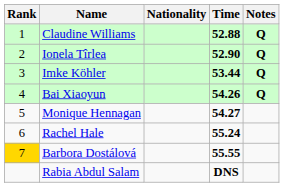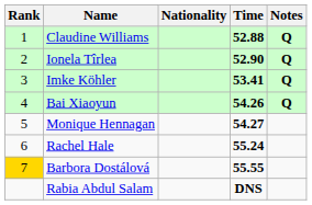 <table class="wikitable sortable" style="text-align:center">
 <tr>
 <th>Rank</th>
 <th>Name</th>
 <th>Nationality</th>
 <th>Time</th>
 <th>Notes</th>
 </tr>
 <tr bgcolor=ccffcc>
 <td>1</td>
 <td align=left><a href='#'>Claudine Williams</a></td>
 <td align=left></td>
 <td><strong>52.88</strong></td>
 <td><strong>Q</strong></td>
 </tr>
 <tr bgcolor=ccffcc>
 <td>2</td>
 <td align=left><a href='#'>Ionela Tîrlea</a></td>
 <td align=left></td>
 <td><strong>52.90</strong></td>
 <td><strong>Q</strong></td>
 </tr>
 <tr bgcolor=ccffcc>
 <td>3</td>
 <td align=left><a href='#'>Imke Köhler</a></td>
 <td align=left></td>
-<td><strong>53.44</strong></td>
+<td><strong>53.41</strong></td>
 <td><strong>Q</strong></td>
 </tr>
 <tr bgcolor=ccffcc>
 <td>4</td>
 <td align=left><a href='#'>Bai Xiaoyun</a></td>
 <td align=left></td>
 <td><strong>54.26</strong></td>
 <td><strong>Q</strong></td>
 </tr>
 <tr>
 <td>5</td>
 <td align=left><a href='#'>Monique Hennagan</a></td>
 <td align=left></td>
 <td><strong>54.27</strong></td>
 <td></td>
 </tr>
 <tr>
 <td>6</td>
 <td align=left><a href='#'>Rachel Hale</a></td>
 <td align=left></td>
 <td><strong>55.24</strong></td>
 <td></td>
 </tr>
 <tr>
 <td style="background: gold;">7</td>
 <td align=left><a href='#'>Barbora Dostálová</a></td>
 <td align=left></td>
 <td><strong>55.55</strong></td>
 <td></td>
 </tr>
 <tr>
 <td></td>
 <td align=left><a href='#'>Rabia Abdul Salam</a></td>
 <td align=left></td>
 <td><strong>DNS</strong></td>
 <td></td>
 </tr>
 </table>
